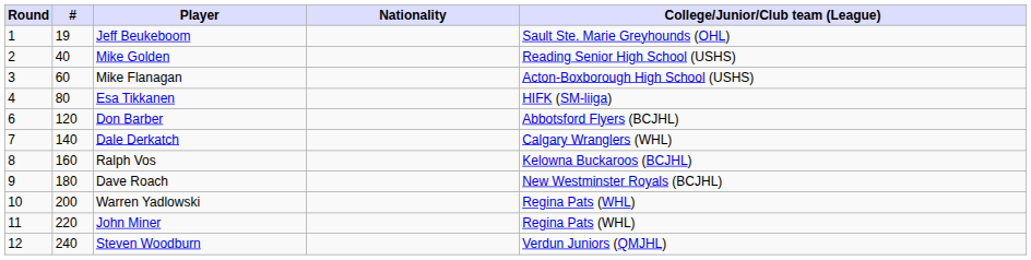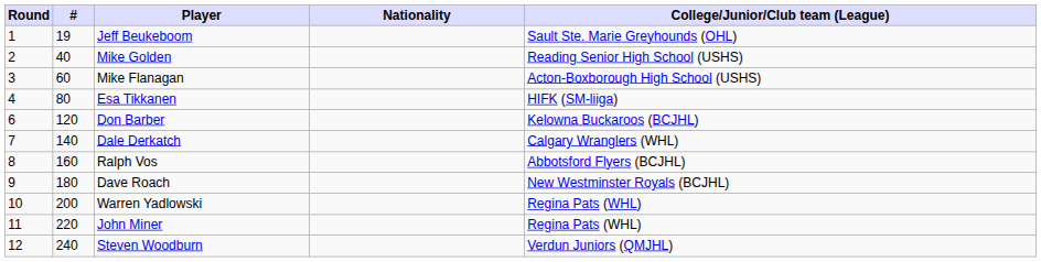 <table class="wikitable">
 <tr style="text-align:center;">
 <th style="background:#ddf; width:4.0%;">Round</th>
 <th style="background:#ddf; width:4.0%;">#</th>
 <th style="background:#ddf; width:21.0%;">Player</th>
 <th style="background:#ddf; width:21.0%;">Nationality</th>
 <th style="background:#ddf; width:100.0%;">College/Junior/Club team (League)</th>
 </tr>
 <tr>
 <td>1</td>
 <td>19</td>
 <td><a href='#'>Jeff Beukeboom</a></td>
 <td></td>
 <td><a href='#'>Sault Ste. Marie Greyhounds</a> (<a href='#'>OHL</a>)</td>
 </tr>
 <tr>
 <td>2</td>
 <td>40</td>
 <td><a href='#'>Mike Golden</a></td>
 <td></td>
 <td><a href='#'>Reading Senior High School</a> (USHS)</td>
 </tr>
 <tr>
 <td>3</td>
 <td>60</td>
 <td>Mike Flanagan</td>
 <td></td>
 <td><a href='#'>Acton-Boxborough High School</a> (USHS)</td>
 </tr>
 <tr>
 <td>4</td>
 <td>80</td>
 <td><a href='#'>Esa Tikkanen</a></td>
 <td></td>
 <td><a href='#'>HIFK</a> (<a href='#'>SM-liiga</a>)</td>
 </tr>
 <tr>
 <td>6</td>
 <td>120</td>
 <td><a href='#'>Don Barber</a></td>
 <td></td>
-<td><a href='#'>Abbotsford Flyers</a> (BCJHL)</td>
+<td><a href='#'>Kelowna Buckaroos</a> (<a href='#'>BCJHL</a>)</td>
 </tr>
 <tr>
 <td>7</td>
 <td>140</td>
 <td><a href='#'>Dale Derkatch</a></td>
 <td></td>
 <td><a href='#'>Calgary Wranglers</a> (WHL)</td>
 </tr>
 <tr>
 <td>8</td>
 <td>160</td>
 <td>Ralph Vos</td>
 <td></td>
-<td><a href='#'>Kelowna Buckaroos</a> (<a href='#'>BCJHL</a>)</td>
+<td><a href='#'>Abbotsford Flyers</a> (BCJHL)</td>
 </tr>
 <tr>
 <td>9</td>
 <td>180</td>
 <td>Dave Roach</td>
 <td></td>
 <td><a href='#'>New Westminster Royals</a> (BCJHL)</td>
 </tr>
 <tr>
 <td>10</td>
 <td>200</td>
 <td>Warren Yadlowski</td>
 <td></td>
 <td><a href='#'>Regina Pats</a> (<a href='#'>WHL</a>)</td>
 </tr>
 <tr>
 <td>11</td>
 <td>220</td>
 <td><a href='#'>John Miner</a></td>
 <td></td>
 <td><a href='#'>Regina Pats</a> (WHL)</td>
 </tr>
 <tr>
 <td>12</td>
 <td>240</td>
 <td><a href='#'>Steven Woodburn</a></td>
 <td></td>
 <td><a href='#'>Verdun Juniors</a> (<a href='#'>QMJHL</a>)</td>
 </tr>
 </table>
